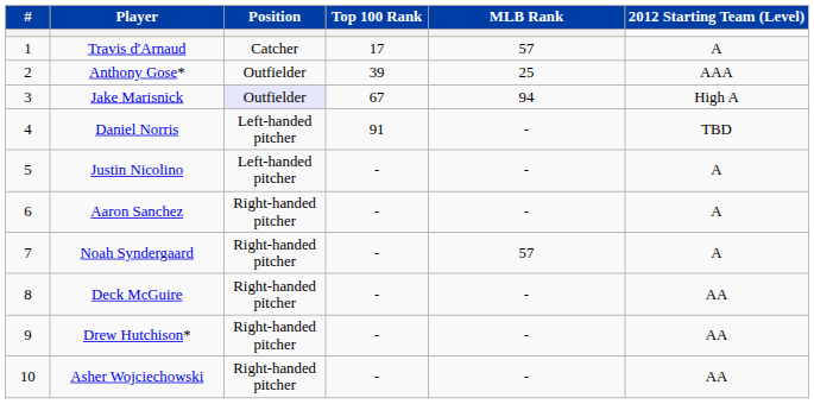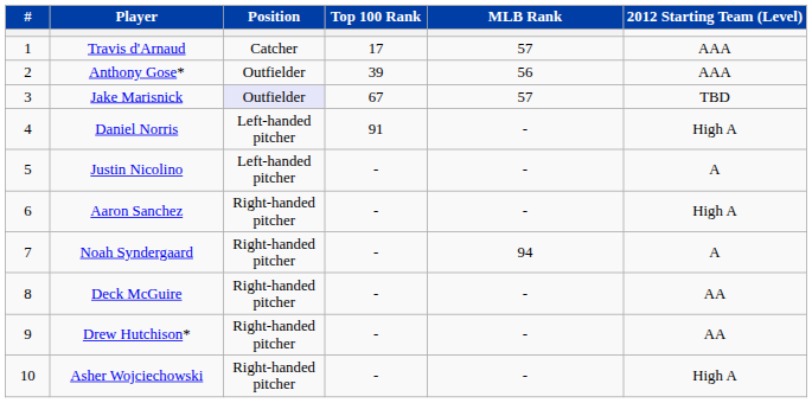 <table class="wikitable">
 <tr>
 <th style="background:#003DA5; color:white;">#</th>
 <th style="background:#003DA5; color:white;">Player</th>
 <th style="background:#003DA5; color:white;">Position</th>
 <th style="background:#003DA5; color:white;">Top 100 Rank</th>
 <th style="background:#003DA5; color:white;">MLB Rank</th>
 <th style="background:#003DA5; color:white;">2012 Starting Team (Level)</th>
 </tr>
 <tr>
 <th width=40></th>
 <th width=175></th>
 <th width=100></th>
 <th width=100></th>
 <th width=200></th>
 </tr>
 <tr>
 <td style="text-align:center">1</td>
 <td style="text-align:center"><a href='#'>Travis d'Arnaud</a></td>
 <td style="text-align:center">Catcher</td>
 <td style="text-align:center">17</td>
 <td style="text-align:center">57</td>
-<td style="text-align:center">A</td>
+<td style="text-align:center">AAA</td>
 </tr>
 <tr>
 <td style="text-align:center">2</td>
 <td style="text-align:center"><a href='#'>Anthony Gose</a>*</td>
 <td style="text-align:center">Outfielder</td>
 <td style="text-align:center">39</td>
-<td style="text-align:center">25</td>
+<td style="text-align:center">56</td>
 <td style="text-align:center">AAA</td>
 </tr>
 <tr>
 <td style="text-align:center">3</td>
 <td style="text-align:center"><a href='#'>Jake Marisnick</a></td>
 <td style="background: lavender; text-align:center">Outfielder</td>
 <td style="text-align:center">67</td>
-<td style="text-align:center">94</td>
-<td style="text-align:center">High A</td>
+<td style="text-align:center">57</td>
+<td style="text-align:center">TBD</td>
 </tr>
 <tr>
 <td style="text-align:center">4</td>
 <td style="text-align:center"><a href='#'>Daniel Norris</a></td>
 <td style="text-align:center">Left-handed pitcher</td>
 <td style="text-align:center">91</td>
 <td style="text-align:center">-</td>
-<td style="text-align:center">TBD</td>
+<td style="text-align:center">High A</td>
 </tr>
 <tr>
 <td style="text-align:center">5</td>
 <td style="text-align:center"><a href='#'>Justin Nicolino</a></td>
 <td style="text-align:center">Left-handed pitcher</td>
 <td style="text-align:center">-</td>
 <td style="text-align:center">-</td>
 <td style="text-align:center">A</td>
 </tr>
 <tr>
 <td style="text-align:center">6</td>
 <td style="text-align:center"><a href='#'>Aaron Sanchez</a></td>
 <td style="text-align:center">Right-handed pitcher</td>
 <td style="text-align:center">-</td>
 <td style="text-align:center">-</td>
-<td style="text-align:center">A</td>
+<td style="text-align:center">High A</td>
 </tr>
 <tr>
 <td style="text-align:center">7</td>
 <td style="text-align:center"><a href='#'>Noah Syndergaard</a></td>
 <td style="text-align:center">Right-handed pitcher</td>
 <td style="text-align:center">-</td>
-<td style="text-align:center">57</td>
+<td style="text-align:center">94</td>
 <td style="text-align:center">A</td>
 </tr>
 <tr>
 <td style="text-align:center">8</td>
 <td style="text-align:center"><a href='#'>Deck McGuire</a></td>
 <td style="text-align:center">Right-handed pitcher</td>
 <td style="text-align:center">-</td>
 <td style="text-align:center">-</td>
 <td style="text-align:center">AA</td>
 </tr>
 <tr>
 <td style="text-align:center">9</td>
 <td style="text-align:center"><a href='#'>Drew Hutchison</a>*</td>
 <td style="text-align:center">Right-handed pitcher</td>
 <td style="text-align:center">-</td>
 <td style="text-align:center">-</td>
 <td style="text-align:center">AA</td>
 </tr>
 <tr>
 <td style="text-align:center">10</td>
 <td style="text-align:center"><a href='#'>Asher Wojciechowski</a></td>
 <td style="text-align:center">Right-handed pitcher</td>
 <td style="text-align:center">-</td>
 <td style="text-align:center">-</td>
-<td style="text-align:center">AA</td>
+<td style="text-align:center">High A</td>
 </tr>
 </table>
